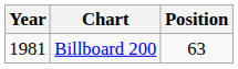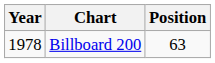 <table class="wikitable">
 <tr>
 <th>Year</th>
 <th>Chart</th>
 <th>Position</th>
 </tr>
 <tr>
-<td>1981</td>
+<td>1978</td>
 <td><a href='#'>Billboard 200</a></td>
 <td align="center">63</td>
 </tr>
 </table>
